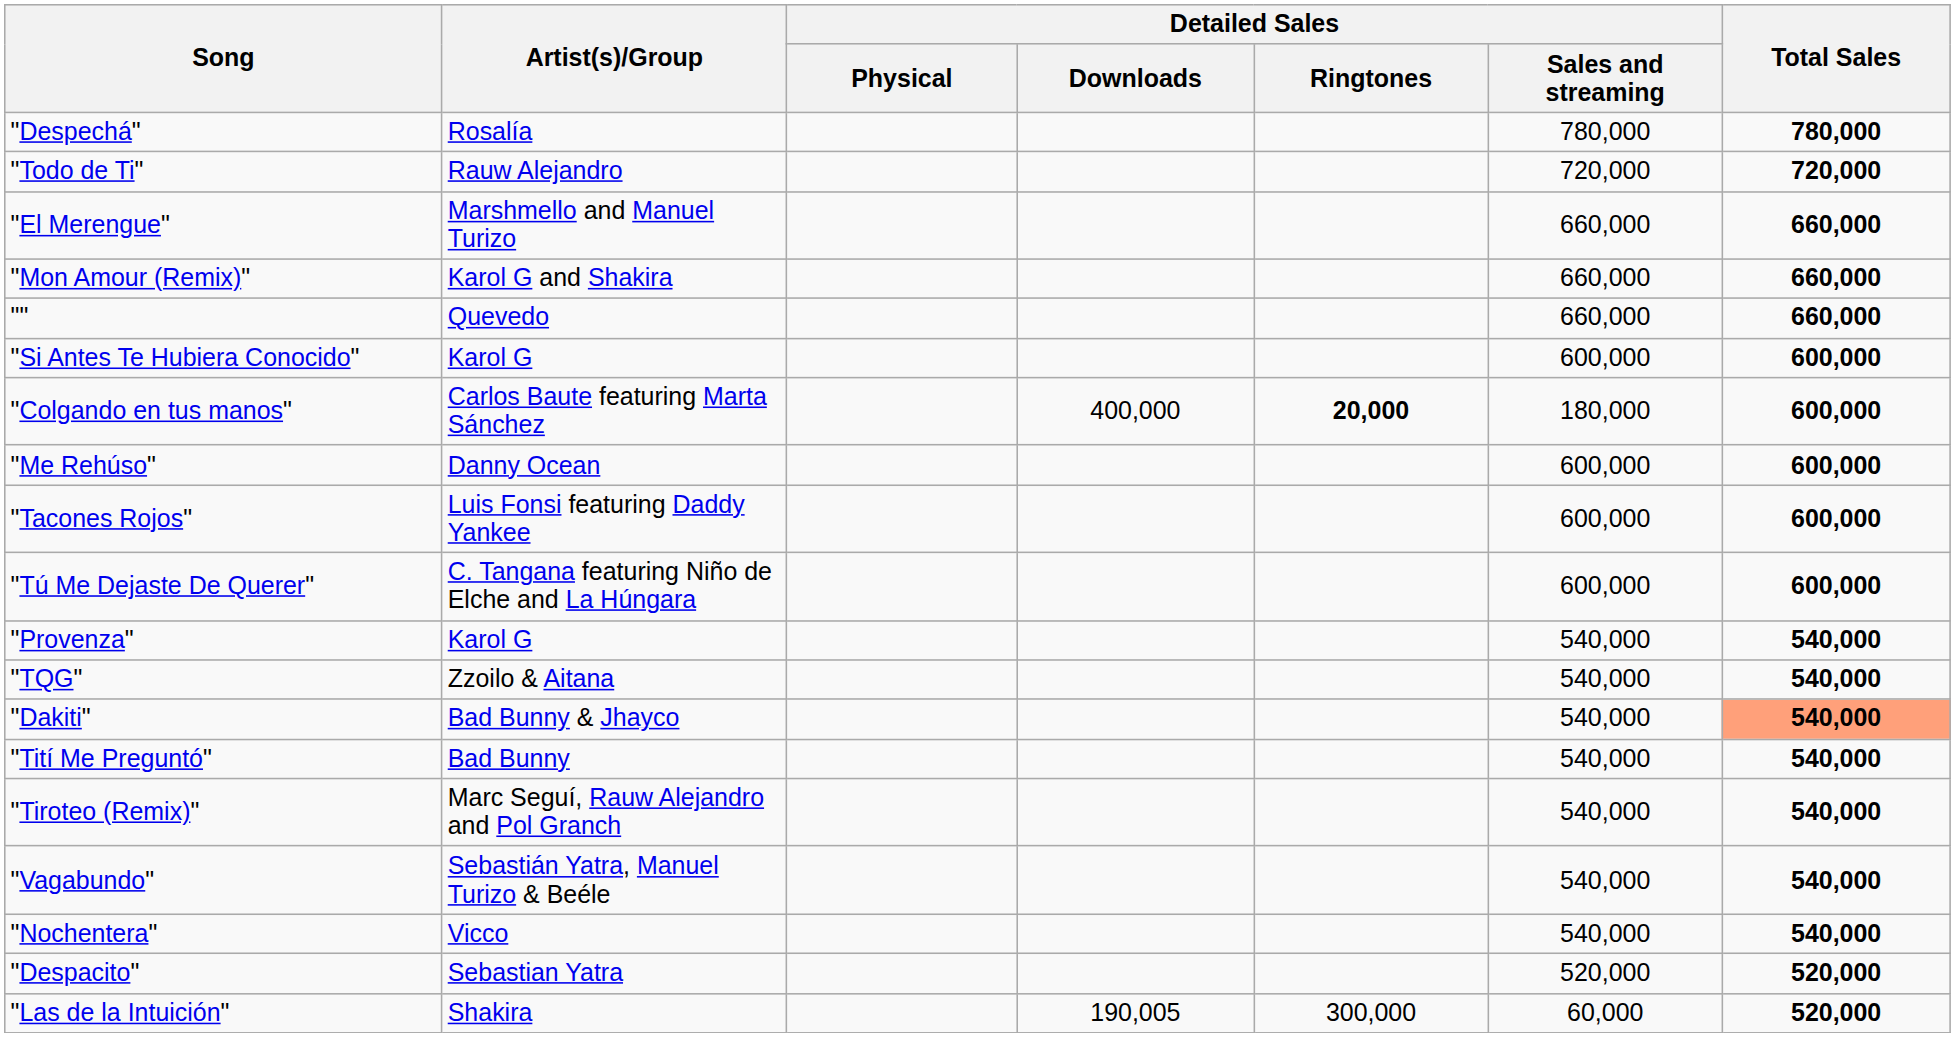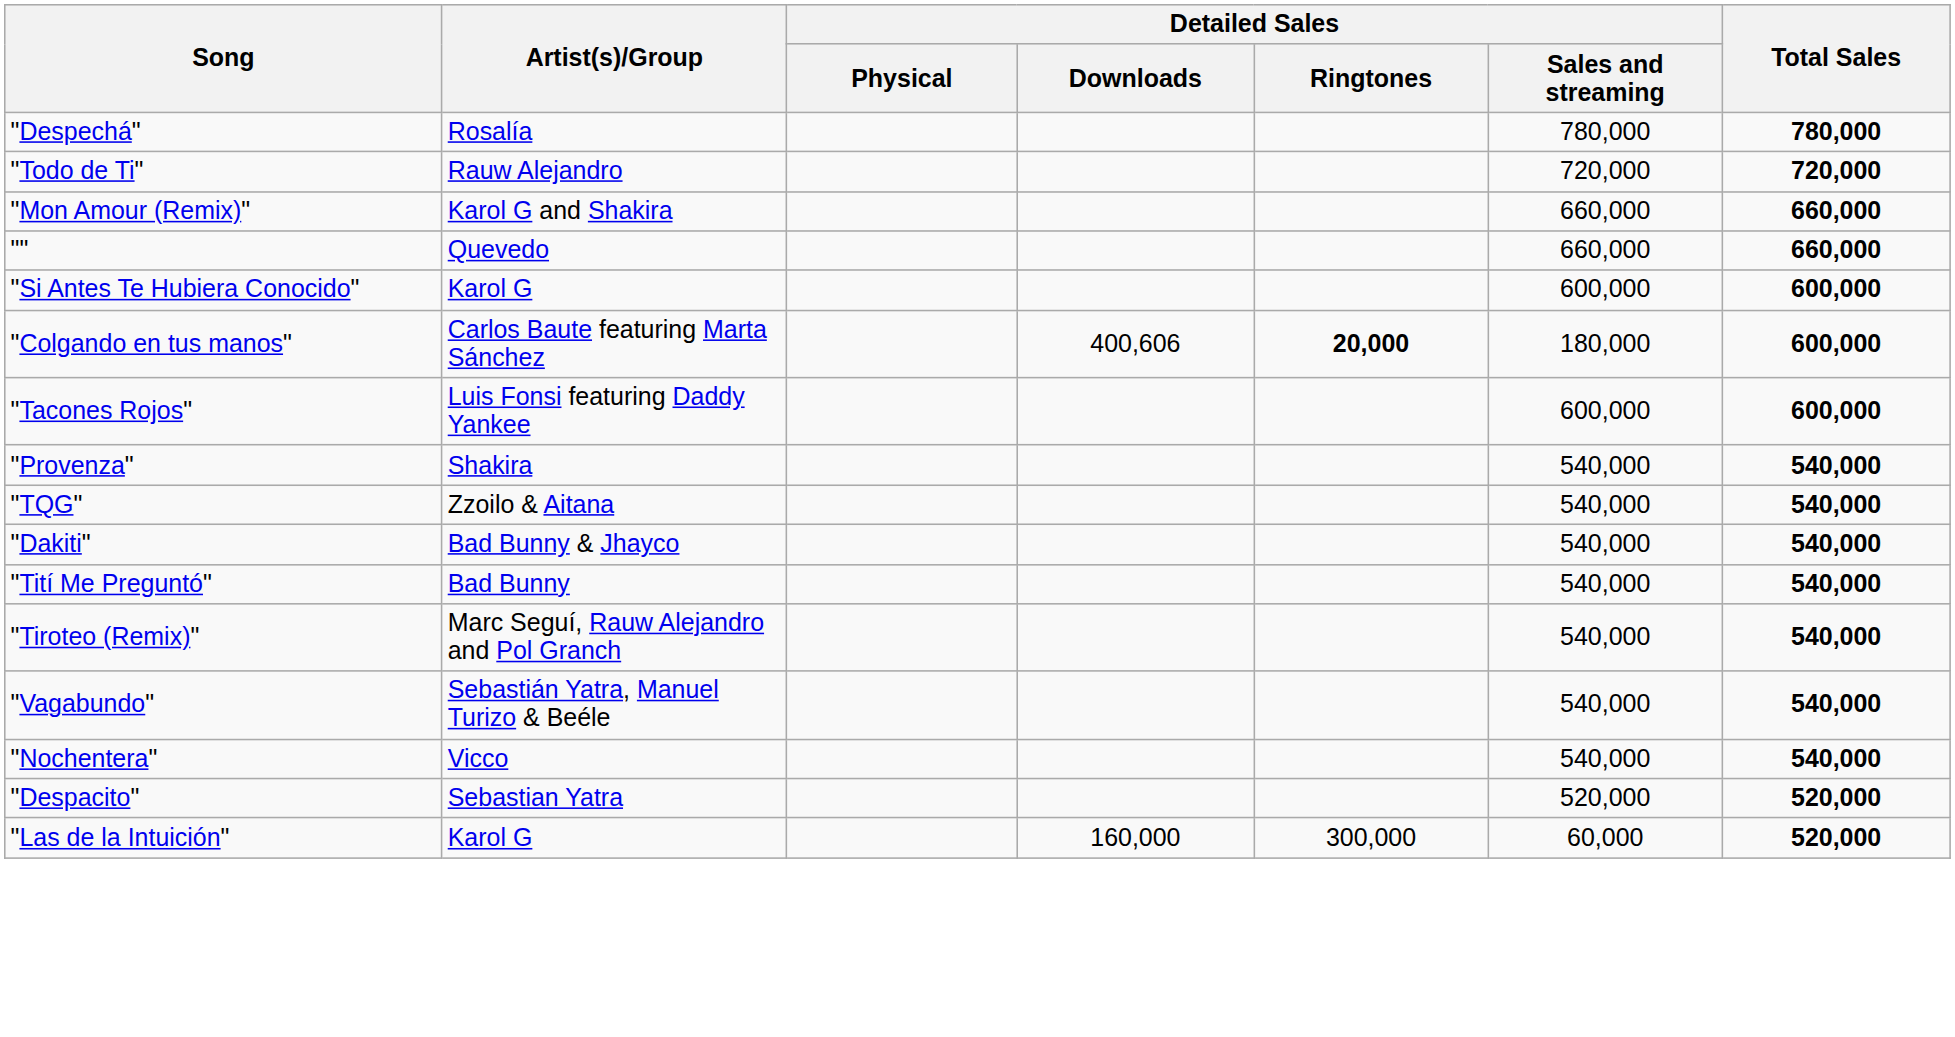 <table class="wikitable">
 <tr>
 <th style="width: 20em;" rowspan="2">Song</th>
 <th style="width: 15em;" rowspan="2">Artist(s)/Group</th>
 <th style="width: 30em;" colspan="4">Detailed Sales</th>
 <th style="width: 10em;" rowspan="2">Total Sales</th>
 </tr>
 <tr>
 <th style="width: 10em;">Physical</th>
 <th style="width: 10em;">Downloads</th>
 <th style="width: 10em;">Ringtones</th>
 <th style="width: 10em;">Sales and streaming</th>
 </tr>
 <tr>
 <td>"<a href='#'>Despechá</a>"</td>
 <td><a href='#'>Rosalía</a></td>
 <td></td>
 <td></td>
 <td></td>
 <td style="text-align: center;">780,000</td>
 <td style="text-align: center;"><strong>780,000</strong></td>
 </tr>
 <tr>
 <td>"<a href='#'>Todo de Ti</a>"</td>
 <td><a href='#'>Rauw Alejandro</a></td>
 <td></td>
 <td></td>
 <td></td>
 <td style="text-align: center;">720,000</td>
 <td style="text-align: center;"><strong>720,000</strong></td>
 </tr>
 <tr>
-<td>"<a href='#'>El Merengue</a>"</td>
-<td><a href='#'>Marshmello</a> and <a href='#'>Manuel Turizo</a></td>
-<td></td>
-<td></td>
-<td></td>
-<td style="text-align: center;">660,000</td>
-<td style="text-align: center;"><strong>660,000</strong></td>
-</tr>
-<tr>
 <td>"<a href='#'>Mon Amour (Remix)</a>"</td>
 <td><a href='#'>Karol G</a> and <a href='#'>Shakira</a></td>
 <td></td>
 <td></td>
 <td></td>
 <td style="text-align: center;">660,000</td>
 <td style="text-align: center;"><strong>660,000</strong></td>
 </tr>
 <tr>
 <td>""</td>
 <td><a href='#'>Quevedo</a></td>
 <td></td>
 <td></td>
 <td></td>
 <td style="text-align: center;">660,000</td>
 <td style="text-align: center;"><strong>660,000</strong></td>
 </tr>
 <tr>
 <td>"<a href='#'>Si Antes Te Hubiera Conocido</a>"</td>
 <td><a href='#'>Karol G</a></td>
 <td></td>
 <td></td>
 <td></td>
 <td style="text-align: center;">600,000</td>
 <td style="text-align: center;"><strong>600,000</strong></td>
 </tr>
 <tr>
 <td>"<a href='#'>Colgando en tus manos</a>"</td>
 <td><a href='#'>Carlos Baute</a> featuring <a href='#'>Marta Sánchez</a></td>
 <td></td>
-<td style="text-align: center;">400,000</td>
+<td style="text-align: center;">400,606</td>
 <td style="text-align: center;"><strong>20,000</strong></td>
 <td style="text-align: center;">180,000</td>
-<td style="text-align: center;"><strong>600,000</strong></td>
-</tr>
-<tr>
-<td>"<a href='#'>Me Rehúso</a>"</td>
-<td><a href='#'>Danny Ocean</a></td>
-<td></td>
-<td></td>
-<td></td>
-<td style="text-align: center;">600,000</td>
 <td style="text-align: center;"><strong>600,000</strong></td>
 </tr>
 <tr>
 <td>"<a href='#'>Tacones Rojos</a>"</td>
 <td><a href='#'>Luis Fonsi</a> featuring <a href='#'>Daddy Yankee</a></td>
 <td></td>
 <td></td>
 <td></td>
 <td style="text-align: center;">600,000</td>
 <td style="text-align: center;"><strong>600,000</strong></td>
 </tr>
 <tr>
-<td>"<a href='#'>Tú Me Dejaste De Querer</a>"</td>
-<td><a href='#'>C. Tangana</a> featuring Niño de Elche and <a href='#'>La Húngara</a></td>
-<td></td>
-<td></td>
-<td></td>
-<td style="text-align: center;">600,000</td>
-<td style="text-align: center;"><strong>600,000</strong></td>
-</tr>
-<tr>
 <td>"<a href='#'>Provenza</a>"</td>
-<td><a href='#'>Karol G</a></td>
+<td><a href='#'>Shakira</a></td>
 <td></td>
 <td></td>
 <td></td>
 <td style="text-align: center;">540,000</td>
 <td style="text-align: center;"><strong>540,000</strong></td>
 </tr>
 <tr>
 <td>"<a href='#'>TQG</a>"</td>
 <td>Zzoilo & <a href='#'>Aitana</a></td>
 <td></td>
 <td></td>
 <td></td>
 <td style="text-align: center;">540,000</td>
 <td style="text-align: center;"><strong>540,000</strong></td>
 </tr>
 <tr>
 <td>"<a href='#'>Dakiti</a>"</td>
 <td><a href='#'>Bad Bunny</a> & <a href='#'>Jhayco</a></td>
 <td></td>
 <td></td>
 <td></td>
 <td style="text-align: center;">540,000</td>
-<td style="background: lightsalmon; text-align: center;"><strong>540,000</strong></td>
+<td style="text-align: center;"><strong>540,000</strong></td>
 </tr>
 <tr>
 <td>"<a href='#'>Tití Me Preguntó</a>"</td>
 <td><a href='#'>Bad Bunny</a></td>
 <td></td>
 <td></td>
 <td></td>
 <td style="text-align: center;">540,000</td>
 <td style="text-align: center;"><strong>540,000</strong></td>
 </tr>
 <tr>
 <td>"<a href='#'>Tiroteo (Remix)</a>"</td>
 <td>Marc Seguí, <a href='#'>Rauw Alejandro</a> and <a href='#'>Pol Granch</a></td>
 <td></td>
 <td></td>
 <td></td>
 <td style="text-align: center;">540,000</td>
 <td style="text-align: center;"><strong>540,000</strong></td>
 </tr>
 <tr>
 <td>"<a href='#'>Vagabundo</a>"</td>
 <td><a href='#'>Sebastián Yatra</a>, <a href='#'>Manuel Turizo</a> & Beéle</td>
 <td></td>
 <td></td>
 <td></td>
 <td style="text-align: center;">540,000</td>
 <td style="text-align: center;"><strong>540,000</strong></td>
 </tr>
 <tr>
 <td>"<a href='#'>Nochentera</a>"</td>
 <td><a href='#'>Vicco</a></td>
 <td></td>
 <td></td>
 <td></td>
 <td style="text-align: center;">540,000</td>
 <td style="text-align: center;"><strong>540,000</strong></td>
 </tr>
 <tr>
 <td>"<a href='#'>Despacito</a>"</td>
 <td><a href='#'>Sebastian Yatra</a></td>
 <td></td>
 <td></td>
 <td></td>
 <td style="text-align: center;">520,000</td>
 <td style="text-align: center;"><strong>520,000</strong></td>
 </tr>
 <tr>
 <td>"<a href='#'>Las de la Intuición</a>"</td>
-<td><a href='#'>Shakira</a></td>
+<td><a href='#'>Karol G</a></td>
 <td></td>
-<td style="text-align: center;">190,005</td>
+<td style="text-align: center;">160,000</td>
 <td style="text-align: center;">300,000</td>
 <td style="text-align: center;">60,000</td>
 <td style="text-align: center;"><strong>520,000</strong></td>
 </tr>
 </table>
